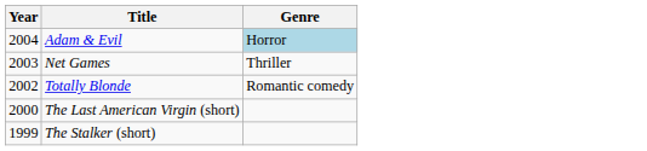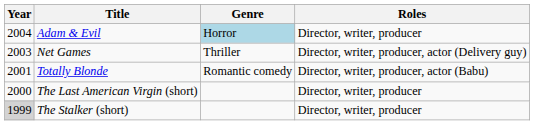 <table class=wikitable>
 <tr>
 <th>Year</th>
 <th>Title</th>
 <th>Genre</th>
+<th>Roles</th>
 </tr>
 <tr>
 <td>2004</td>
 <td><em><a href='#'>Adam & Evil</a></em></td>
 <td style="background: lightblue;">Horror</td>
+<td>Director, writer, producer</td>
 </tr>
 <tr>
 <td>2003</td>
 <td><em>Net Games</em></td>
 <td>Thriller</td>
+<td>Director, writer, producer, actor (Delivery guy)</td>
 </tr>
 <tr>
-<td>2002</td>
+<td>2001</td>
 <td><em><a href='#'>Totally Blonde</a></em></td>
 <td>Romantic comedy</td>
+<td>Director, writer, producer, actor (Babu)</td>
 </tr>
 <tr>
 <td>2000</td>
 <td><em>The Last American Virgin</em> (short)</td>
 <td></td>
+<td>Director, writer, producer</td>
 </tr>
 <tr>
-<td>1999</td>
+<td style="background: lightgrey;">1999</td>
 <td><em>The Stalker</em> (short)</td>
 <td></td>
+<td>Director, writer, producer</td>
 </tr>
 </table>
